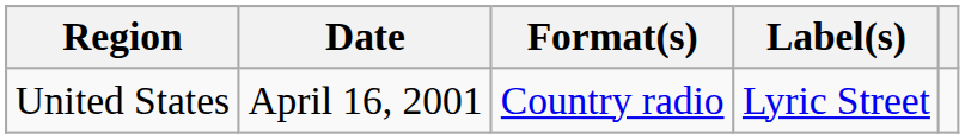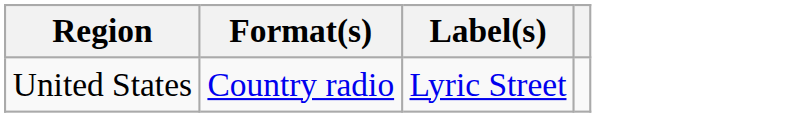 <table class="wikitable">
 <tr>
 <th>Region</th>
-<th>Date</th>
 <th>Format(s)</th>
 <th>Label(s)</th>
 <th></th>
 </tr>
 <tr>
 <td>United States</td>
-<td>April 16, 2001</td>
 <td><a href='#'>Country radio</a></td>
 <td><a href='#'>Lyric Street</a></td>
 <td></td>
 </tr>
 </table>
